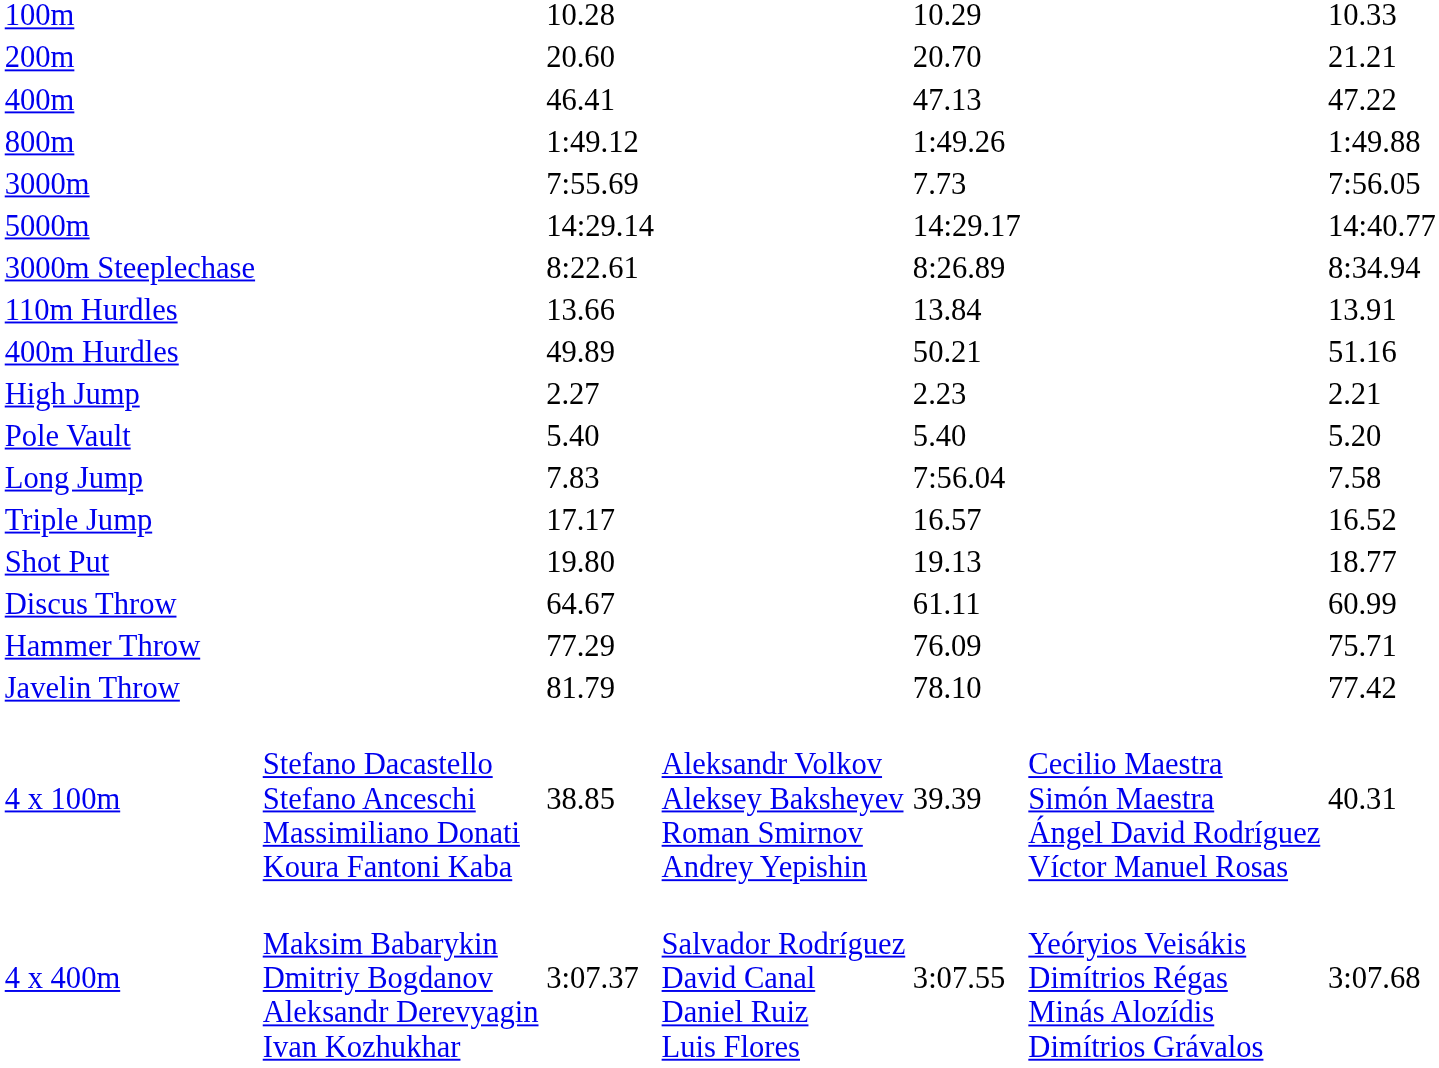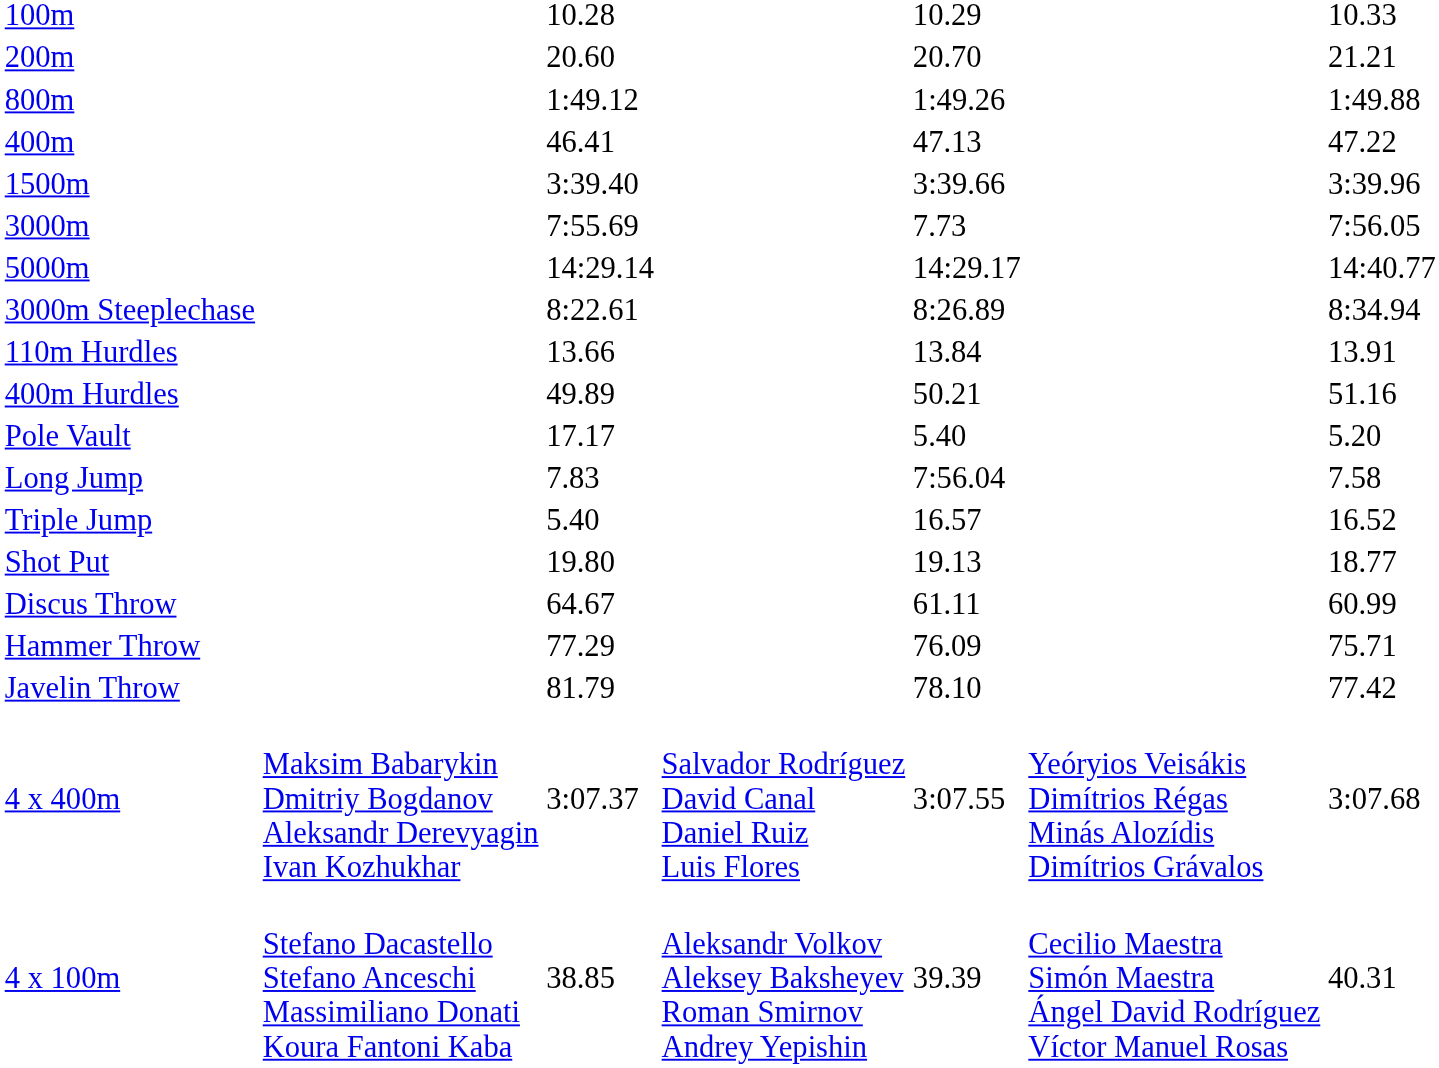 <table>
 <tr>
 <td><a href='#'>100m</a></td>
 <td></td>
 <td>10.28</td>
 <td></td>
 <td>10.29</td>
 <td></td>
 <td>10.33</td>
 </tr>
 <tr>
 <td><a href='#'>200m</a></td>
 <td></td>
 <td>20.60</td>
 <td></td>
 <td>20.70</td>
 <td></td>
 <td>21.21</td>
 </tr>
 <tr>
+<td><a href='#'>800m</a></td>
+<td></td>
+<td>1:49.12</td>
+<td></td>
+<td>1:49.26</td>
+<td></td>
+<td>1:49.88</td>
+</tr>
+<tr>
 <td><a href='#'>400m</a></td>
 <td></td>
 <td>46.41</td>
 <td></td>
 <td>47.13</td>
 <td></td>
 <td>47.22</td>
 </tr>
 <tr>
-<td><a href='#'>800m</a></td>
+<td><a href='#'>1500m</a></td>
 <td></td>
-<td>1:49.12</td>
+<td>3:39.40</td>
 <td></td>
-<td>1:49.26</td>
+<td>3:39.66</td>
 <td></td>
-<td>1:49.88</td>
+<td>3:39.96</td>
 </tr>
 <tr>
 <td><a href='#'>3000m</a></td>
 <td></td>
 <td>7:55.69</td>
 <td></td>
 <td>7.73</td>
 <td></td>
 <td>7:56.05</td>
 </tr>
 <tr>
 <td><a href='#'>5000m</a></td>
 <td></td>
 <td>14:29.14</td>
 <td></td>
 <td>14:29.17</td>
 <td></td>
 <td>14:40.77</td>
 </tr>
 <tr>
 <td><a href='#'>3000m Steeplechase</a></td>
 <td></td>
 <td>8:22.61</td>
 <td></td>
 <td>8:26.89</td>
 <td></td>
 <td>8:34.94</td>
 </tr>
 <tr>
 <td><a href='#'>110m Hurdles</a></td>
 <td></td>
 <td>13.66</td>
 <td></td>
 <td>13.84</td>
 <td></td>
 <td>13.91</td>
 </tr>
 <tr>
 <td><a href='#'>400m Hurdles</a></td>
 <td></td>
 <td>49.89</td>
 <td></td>
 <td>50.21</td>
 <td></td>
 <td>51.16</td>
 </tr>
 <tr>
-<td><a href='#'>High Jump</a></td>
-<td></td>
-<td>2.27</td>
-<td></td>
-<td>2.23</td>
-<td></td>
-<td>2.21</td>
-</tr>
-<tr>
 <td><a href='#'>Pole Vault</a></td>
 <td></td>
-<td>5.40</td>
+<td>17.17</td>
 <td></td>
 <td>5.40</td>
 <td></td>
 <td>5.20</td>
 </tr>
 <tr>
 <td><a href='#'>Long Jump</a></td>
 <td></td>
 <td>7.83</td>
 <td></td>
 <td>7:56.04</td>
 <td></td>
 <td>7.58</td>
 </tr>
 <tr>
 <td><a href='#'>Triple Jump</a></td>
 <td></td>
-<td>17.17</td>
+<td>5.40</td>
 <td></td>
 <td>16.57</td>
 <td></td>
 <td>16.52</td>
 </tr>
 <tr>
 <td><a href='#'>Shot Put</a></td>
 <td></td>
 <td>19.80</td>
 <td></td>
 <td>19.13</td>
 <td></td>
 <td>18.77</td>
 </tr>
 <tr>
 <td><a href='#'>Discus Throw</a></td>
 <td></td>
 <td>64.67</td>
 <td></td>
 <td>61.11</td>
 <td></td>
 <td>60.99</td>
 </tr>
 <tr>
 <td><a href='#'>Hammer Throw</a></td>
 <td></td>
 <td>77.29</td>
 <td></td>
 <td>76.09</td>
 <td></td>
 <td>75.71</td>
 </tr>
 <tr>
 <td><a href='#'>Javelin Throw</a></td>
 <td></td>
 <td>81.79</td>
 <td></td>
 <td>78.10</td>
 <td></td>
 <td>77.42</td>
 </tr>
 <tr>
+<td><a href='#'>4 x 400m</a></td>
+<td><br><a href='#'>Maksim Babarykin</a><br><a href='#'>Dmitriy Bogdanov</a><br><a href='#'>Aleksandr Derevyagin</a><br><a href='#'>Ivan Kozhukhar</a></td>
+<td>3:07.37</td>
+<td><br><a href='#'>Salvador Rodríguez</a><br><a href='#'>David Canal</a><br><a href='#'>Daniel Ruiz</a><br><a href='#'>Luis Flores</a></td>
+<td>3:07.55</td>
+<td><br><a href='#'>Yeóryios Veisákis</a><br><a href='#'>Dimítrios Régas</a><br><a href='#'>Minás Alozídis</a><br><a href='#'>Dimítrios Grávalos</a></td>
+<td>3:07.68</td>
+</tr>
+<tr>
 <td><a href='#'>4 x 100m</a></td>
 <td><br><a href='#'>Stefano Dacastello</a><br><a href='#'>Stefano Anceschi</a><br><a href='#'>Massimiliano Donati</a><br><a href='#'>Koura Fantoni Kaba</a></td>
 <td>38.85</td>
 <td><br><a href='#'>Aleksandr Volkov</a><br><a href='#'>Aleksey Baksheyev</a><br><a href='#'>Roman Smirnov</a><br><a href='#'>Andrey Yepishin</a></td>
 <td>39.39</td>
 <td><br><a href='#'>Cecilio Maestra</a><br><a href='#'>Simón Maestra</a><br><a href='#'>Ángel David Rodríguez</a><br><a href='#'>Víctor Manuel Rosas</a></td>
 <td>40.31</td>
 </tr>
-<tr>
-<td><a href='#'>4 x 400m</a></td>
-<td><br><a href='#'>Maksim Babarykin</a><br><a href='#'>Dmitriy Bogdanov</a><br><a href='#'>Aleksandr Derevyagin</a><br><a href='#'>Ivan Kozhukhar</a></td>
-<td>3:07.37</td>
-<td><br><a href='#'>Salvador Rodríguez</a><br><a href='#'>David Canal</a><br><a href='#'>Daniel Ruiz</a><br><a href='#'>Luis Flores</a></td>
-<td>3:07.55</td>
-<td><br><a href='#'>Yeóryios Veisákis</a><br><a href='#'>Dimítrios Régas</a><br><a href='#'>Minás Alozídis</a><br><a href='#'>Dimítrios Grávalos</a></td>
-<td>3:07.68</td>
-</tr>
 </table>
